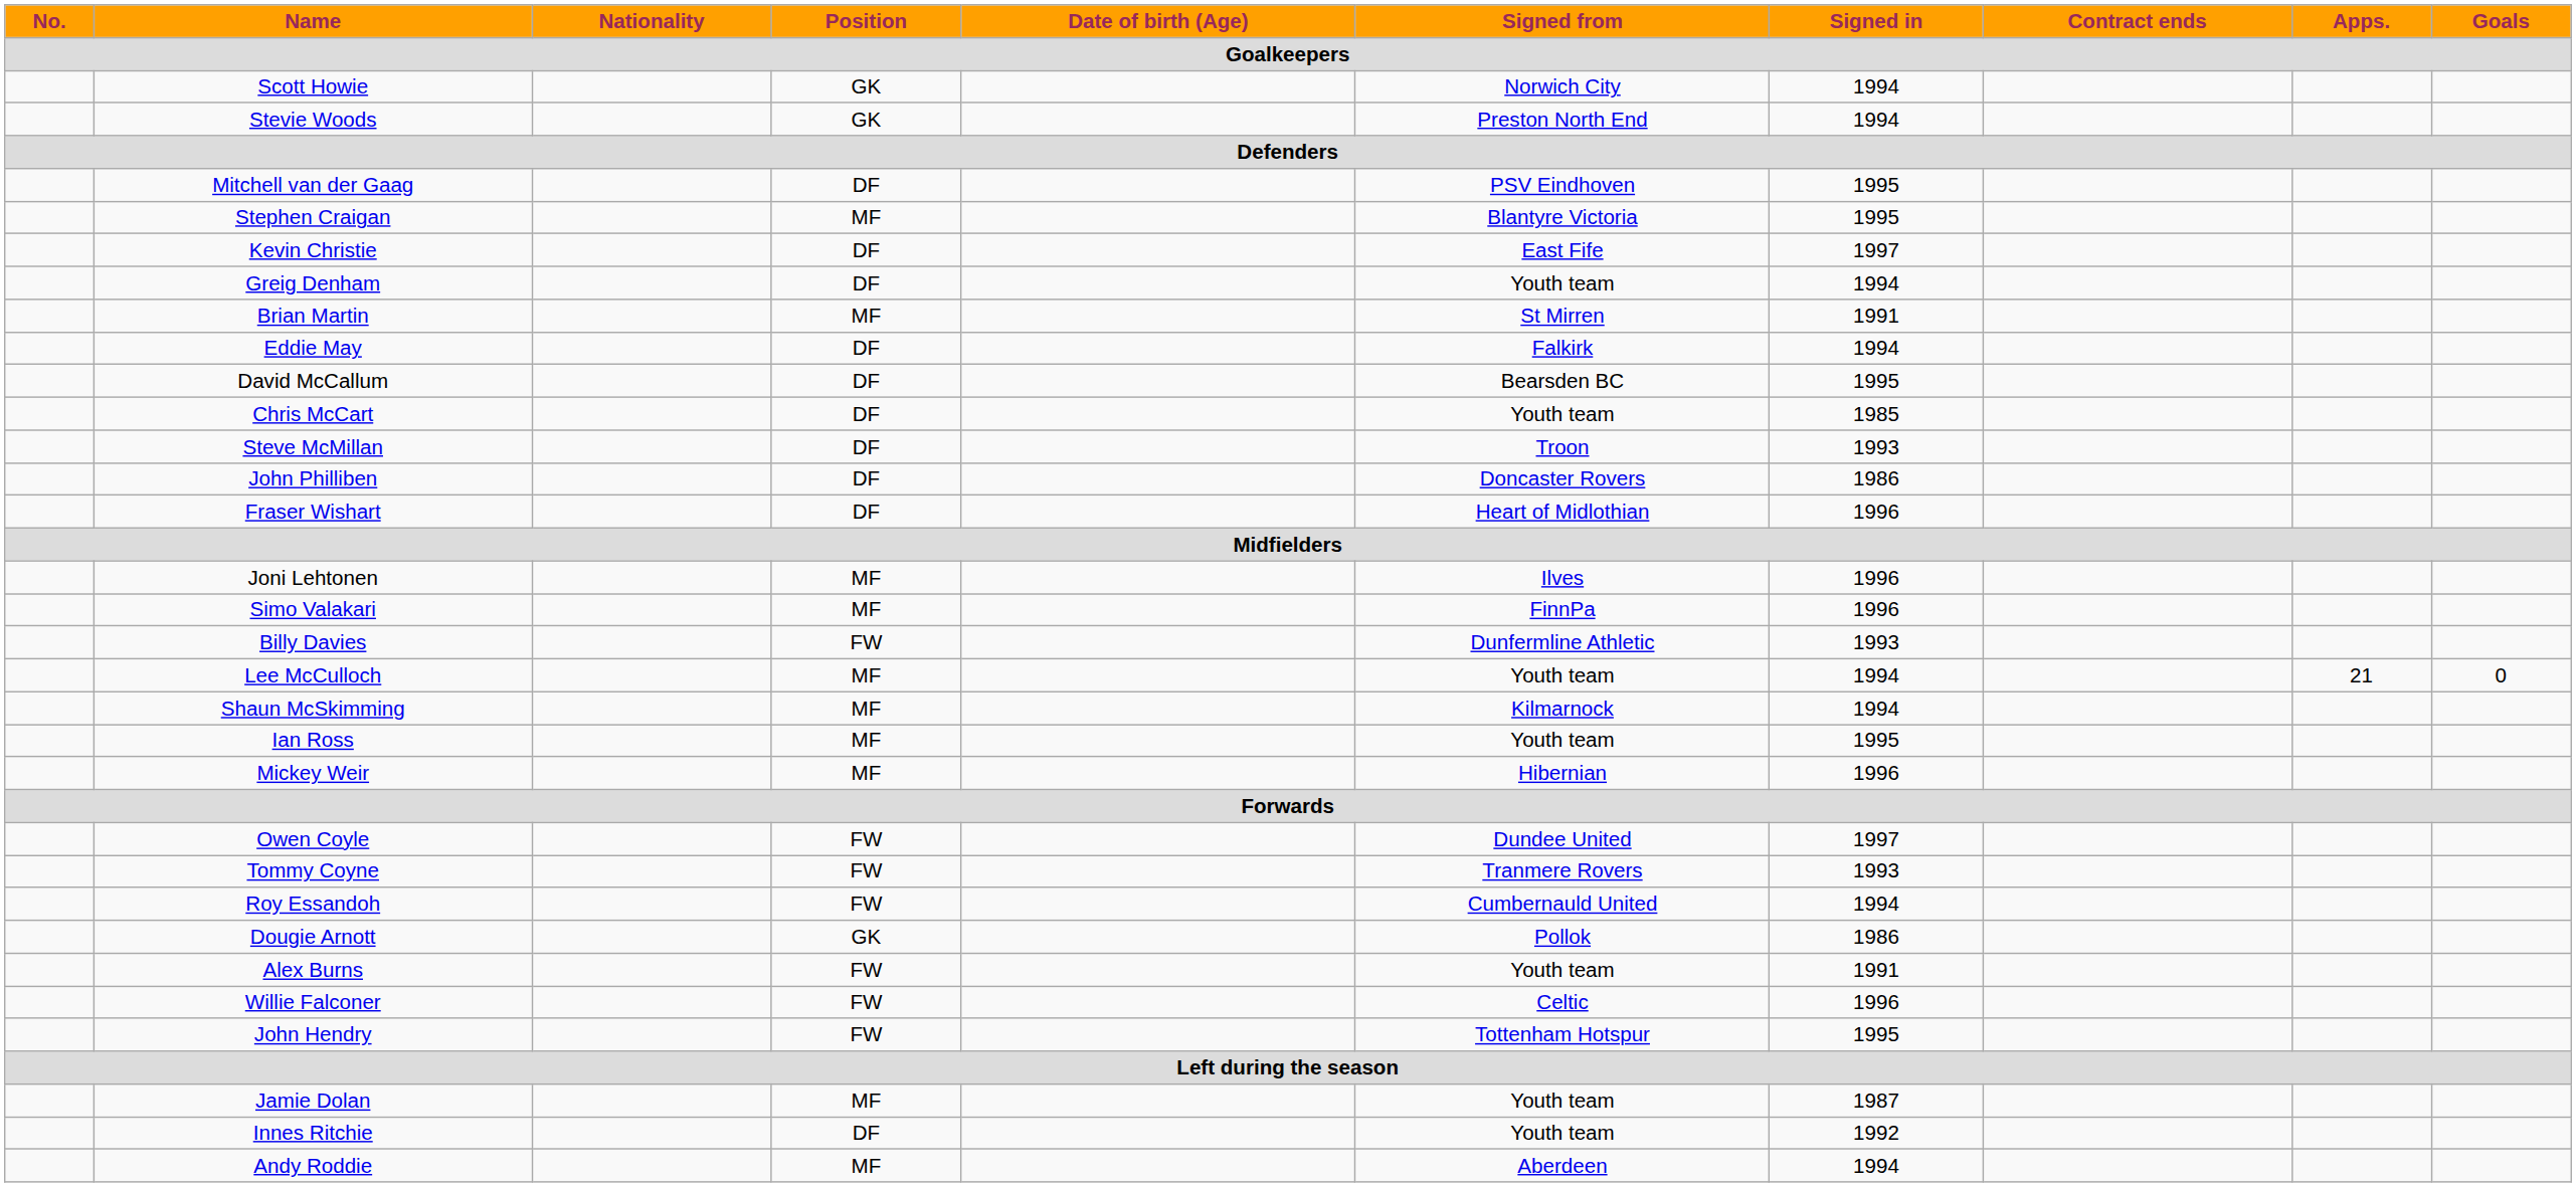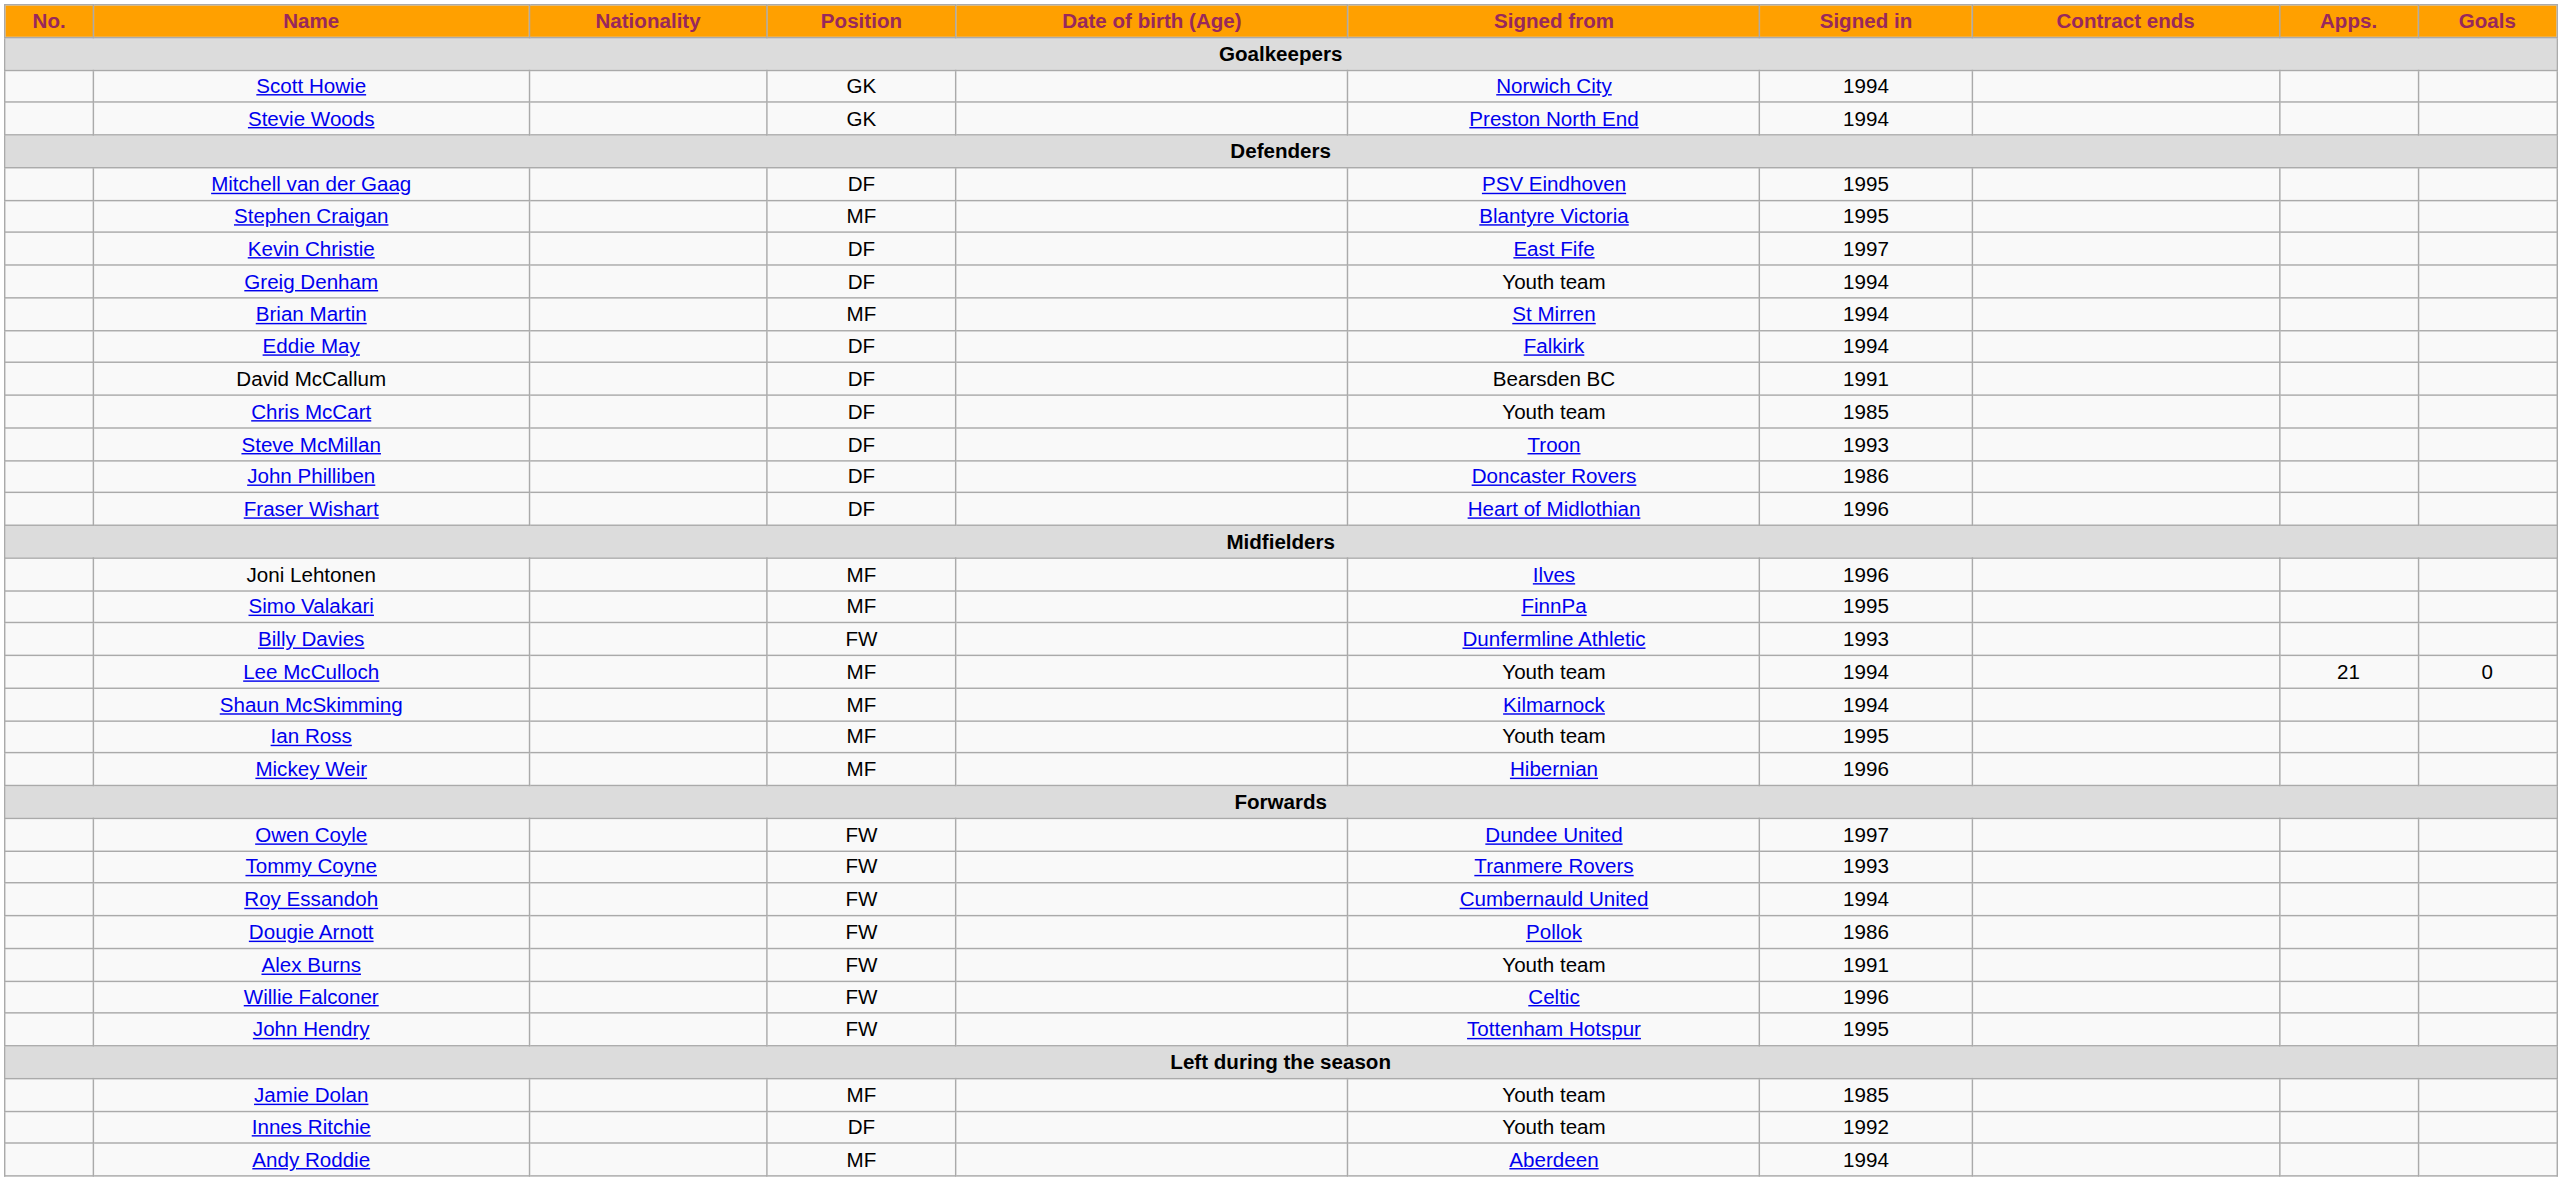 <table class="wikitable"  style="text-align:center; font-size:90%; width:90%;">
 <tr>
 <th style="background:#ffa000; color:#98285c; text-align:center;">No.</th>
 <th style="background:#ffa000; color:#98285c; text-align:center;">Name</th>
 <th style="background:#ffa000; color:#98285c; text-align:center;">Nationality</th>
 <th style="background:#ffa000; color:#98285c; text-align:center;">Position</th>
 <th style="background:#ffa000; color:#98285c; text-align:center;">Date of birth (Age)</th>
 <th style="background:#ffa000; color:#98285c; text-align:center;">Signed from</th>
 <th style="background:#ffa000; color:#98285c; text-align:center;">Signed in</th>
 <th style="background:#ffa000; color:#98285c; text-align:center;">Contract ends</th>
 <th style="background:#ffa000; color:#98285c; text-align:center;">Apps.</th>
 <th style="background:#ffa000; color:#98285c; text-align:center;">Goals</th>
 </tr>
 <tr>
 <th colspan="11"  style="background:#dcdcdc; text-align:center;">Goalkeepers</th>
 </tr>
 <tr>
 <td></td>
 <td><a href='#'>Scott Howie</a></td>
 <td></td>
 <td>GK</td>
 <td></td>
 <td><a href='#'>Norwich City</a></td>
 <td>1994</td>
 <td></td>
 <td></td>
 <td></td>
 </tr>
 <tr>
 <td></td>
 <td><a href='#'>Stevie Woods</a></td>
 <td></td>
 <td>GK</td>
 <td></td>
 <td><a href='#'>Preston North End</a></td>
 <td>1994</td>
 <td></td>
 <td></td>
 <td></td>
 </tr>
 <tr>
 <th colspan="11"  style="background:#dcdcdc; text-align:center;">Defenders</th>
 </tr>
 <tr>
 <td></td>
 <td><a href='#'>Mitchell van der Gaag</a></td>
 <td></td>
 <td>DF</td>
 <td></td>
 <td><a href='#'>PSV Eindhoven</a></td>
 <td>1995</td>
 <td></td>
 <td></td>
 <td></td>
 </tr>
 <tr>
 <td></td>
 <td><a href='#'>Stephen Craigan</a></td>
 <td></td>
 <td>MF</td>
 <td></td>
 <td><a href='#'>Blantyre Victoria</a></td>
 <td>1995</td>
 <td></td>
 <td></td>
 <td></td>
 </tr>
 <tr>
 <td></td>
 <td><a href='#'>Kevin Christie</a></td>
 <td></td>
 <td>DF</td>
 <td></td>
 <td><a href='#'>East Fife</a></td>
 <td>1997</td>
 <td></td>
 <td></td>
 <td></td>
 </tr>
 <tr>
 <td></td>
 <td><a href='#'>Greig Denham</a></td>
 <td></td>
 <td>DF</td>
 <td></td>
 <td>Youth team</td>
 <td>1994</td>
 <td></td>
 <td></td>
 <td></td>
 </tr>
 <tr>
 <td></td>
 <td><a href='#'>Brian Martin</a></td>
 <td></td>
 <td>MF</td>
 <td></td>
 <td><a href='#'>St Mirren</a></td>
-<td>1991</td>
+<td>1994</td>
 <td></td>
 <td></td>
 <td></td>
 </tr>
 <tr>
 <td></td>
 <td><a href='#'>Eddie May</a></td>
 <td></td>
 <td>DF</td>
 <td></td>
 <td><a href='#'>Falkirk</a></td>
 <td>1994</td>
 <td></td>
 <td></td>
 <td></td>
 </tr>
 <tr>
 <td></td>
 <td>David McCallum</td>
 <td></td>
 <td>DF</td>
 <td></td>
 <td>Bearsden BC</td>
-<td>1995</td>
+<td>1991</td>
 <td></td>
 <td></td>
 <td></td>
 </tr>
 <tr>
 <td></td>
 <td><a href='#'>Chris McCart</a></td>
 <td></td>
 <td>DF</td>
 <td></td>
 <td>Youth team</td>
 <td>1985</td>
 <td></td>
 <td></td>
 <td></td>
 </tr>
 <tr>
 <td></td>
 <td><a href='#'>Steve McMillan</a></td>
 <td></td>
 <td>DF</td>
 <td></td>
 <td><a href='#'>Troon</a></td>
 <td>1993</td>
 <td></td>
 <td></td>
 <td></td>
 </tr>
 <tr>
 <td></td>
 <td><a href='#'>John Philliben</a></td>
 <td></td>
 <td>DF</td>
 <td></td>
 <td><a href='#'>Doncaster Rovers</a></td>
 <td>1986</td>
 <td></td>
 <td></td>
 <td></td>
 </tr>
 <tr>
 <td></td>
 <td><a href='#'>Fraser Wishart</a></td>
 <td></td>
 <td>DF</td>
 <td></td>
 <td><a href='#'>Heart of Midlothian</a></td>
 <td>1996</td>
 <td></td>
 <td></td>
 <td></td>
 </tr>
 <tr>
 <th colspan="11"  style="background:#dcdcdc; text-align:center;">Midfielders</th>
 </tr>
 <tr>
 <td></td>
 <td>Joni Lehtonen</td>
 <td></td>
 <td>MF</td>
 <td></td>
 <td><a href='#'>Ilves</a></td>
 <td>1996</td>
 <td></td>
 <td></td>
 <td></td>
 </tr>
 <tr>
 <td></td>
 <td><a href='#'>Simo Valakari</a></td>
 <td></td>
 <td>MF</td>
 <td></td>
 <td><a href='#'>FinnPa</a></td>
-<td>1996</td>
+<td>1995</td>
 <td></td>
 <td></td>
 <td></td>
 </tr>
 <tr>
 <td></td>
 <td><a href='#'>Billy Davies</a></td>
 <td></td>
 <td>FW</td>
 <td></td>
 <td><a href='#'>Dunfermline Athletic</a></td>
 <td>1993</td>
 <td></td>
 <td></td>
 <td></td>
 </tr>
 <tr>
 <td></td>
 <td><a href='#'>Lee McCulloch</a></td>
 <td></td>
 <td>MF</td>
 <td></td>
 <td>Youth team</td>
 <td>1994</td>
 <td></td>
 <td>21</td>
 <td>0</td>
 </tr>
 <tr>
 <td></td>
 <td><a href='#'>Shaun McSkimming</a></td>
 <td></td>
 <td>MF</td>
 <td></td>
 <td><a href='#'>Kilmarnock</a></td>
 <td>1994</td>
 <td></td>
 <td></td>
 <td></td>
 </tr>
 <tr>
 <td></td>
 <td><a href='#'>Ian Ross</a></td>
 <td></td>
 <td>MF</td>
 <td></td>
 <td>Youth team</td>
 <td>1995</td>
 <td></td>
 <td></td>
 <td></td>
 </tr>
 <tr>
 <td></td>
 <td><a href='#'>Mickey Weir</a></td>
 <td></td>
 <td>MF</td>
 <td></td>
 <td><a href='#'>Hibernian</a></td>
 <td>1996</td>
 <td></td>
 <td></td>
 <td></td>
 </tr>
 <tr>
 <th colspan="11"  style="background:#dcdcdc; text-align:center;">Forwards</th>
 </tr>
 <tr>
 <td></td>
 <td><a href='#'>Owen Coyle</a></td>
 <td></td>
 <td>FW</td>
 <td></td>
 <td><a href='#'>Dundee United</a></td>
 <td>1997</td>
 <td></td>
 <td></td>
 <td></td>
 </tr>
 <tr>
 <td></td>
 <td><a href='#'>Tommy Coyne</a></td>
 <td></td>
 <td>FW</td>
 <td></td>
 <td><a href='#'>Tranmere Rovers</a></td>
 <td>1993</td>
 <td></td>
 <td></td>
 <td></td>
 </tr>
 <tr>
 <td></td>
 <td><a href='#'>Roy Essandoh</a></td>
 <td></td>
 <td>FW</td>
 <td></td>
 <td><a href='#'>Cumbernauld United</a></td>
 <td>1994</td>
 <td></td>
 <td></td>
 <td></td>
 </tr>
 <tr>
 <td></td>
 <td><a href='#'>Dougie Arnott</a></td>
 <td></td>
-<td>GK</td>
+<td>FW</td>
 <td></td>
 <td><a href='#'>Pollok</a></td>
 <td>1986</td>
 <td></td>
 <td></td>
 <td></td>
 </tr>
 <tr>
 <td></td>
 <td><a href='#'>Alex Burns</a></td>
 <td></td>
 <td>FW</td>
 <td></td>
 <td>Youth team</td>
 <td>1991</td>
 <td></td>
 <td></td>
 <td></td>
 </tr>
 <tr>
 <td></td>
 <td><a href='#'>Willie Falconer</a></td>
 <td></td>
 <td>FW</td>
 <td></td>
 <td><a href='#'>Celtic</a></td>
 <td>1996</td>
 <td></td>
 <td></td>
 <td></td>
 </tr>
 <tr>
 <td></td>
 <td><a href='#'>John Hendry</a></td>
 <td></td>
 <td>FW</td>
 <td></td>
 <td><a href='#'>Tottenham Hotspur</a></td>
 <td>1995</td>
 <td></td>
 <td></td>
 <td></td>
 </tr>
 <tr>
 <th colspan="11"  style="background:#dcdcdc; text-align:center;">Left during the season</th>
 </tr>
 <tr>
 <td></td>
 <td><a href='#'>Jamie Dolan</a></td>
 <td></td>
 <td>MF</td>
 <td></td>
 <td>Youth team</td>
-<td>1987</td>
+<td>1985</td>
 <td></td>
 <td></td>
 <td></td>
 </tr>
 <tr>
 <td></td>
 <td><a href='#'>Innes Ritchie</a></td>
 <td></td>
 <td>DF</td>
 <td></td>
 <td>Youth team</td>
 <td>1992</td>
 <td></td>
 <td></td>
 <td></td>
 </tr>
 <tr>
 <td></td>
 <td><a href='#'>Andy Roddie</a></td>
 <td></td>
 <td>MF</td>
 <td></td>
 <td><a href='#'>Aberdeen</a></td>
 <td>1994</td>
 <td></td>
 <td></td>
 <td></td>
 </tr>
 </table>
